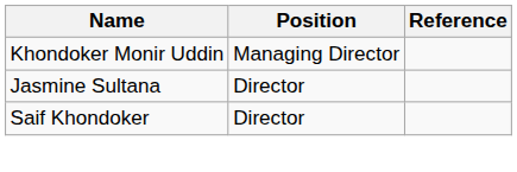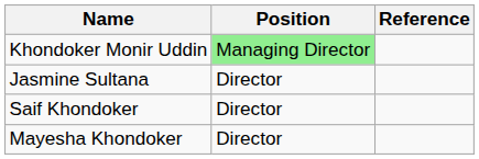 <table class="wikitable">
 <tr>
 <th>Name</th>
 <th>Position</th>
 <th>Reference</th>
 </tr>
 <tr>
 <td>Khondoker Monir Uddin</td>
-<td>Managing Director</td>
+<td style="background: lightgreen;">Managing Director</td>
 <td></td>
 </tr>
 <tr>
 <td>Jasmine Sultana</td>
 <td>Director</td>
 <td></td>
 </tr>
 <tr>
 <td>Saif Khondoker</td>
 <td>Director</td>
 <td></td>
 </tr>
+<tr>
+<td>Mayesha Khondoker</td>
+<td>Director</td>
+<td></td>
+</tr>
 </table>
